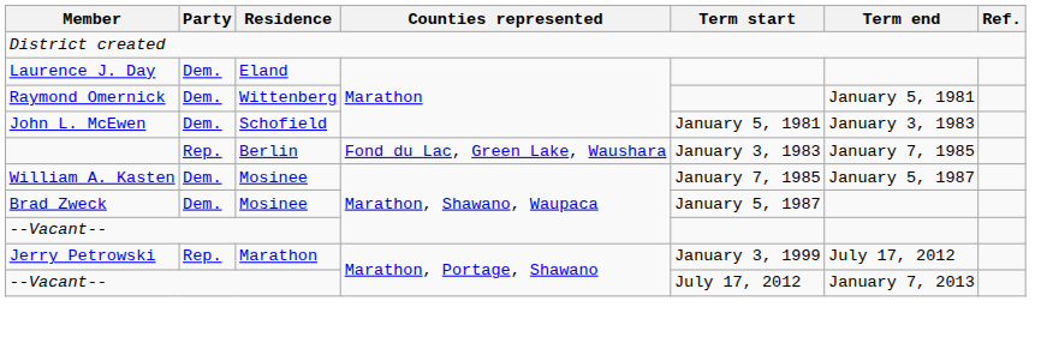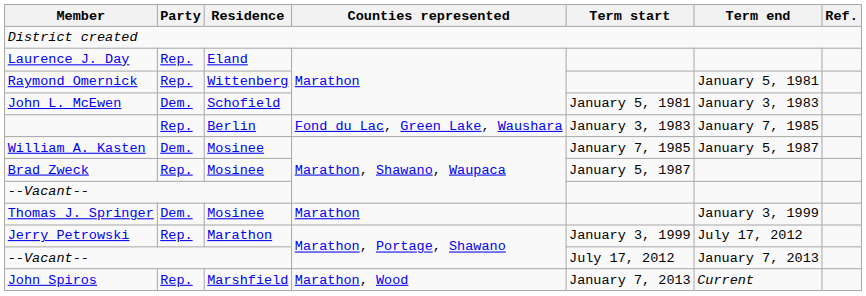 <table class="wikitable">
 <tr>
 <th>Member</th>
 <th>Party</th>
 <th>Residence</th>
 <th>Counties represented</th>
 <th>Term start</th>
 <th>Term end</th>
 <th>Ref.</th>
 </tr>
 <tr>
 <td colspan="7"><em>District created</em></td>
 </tr>
 <tr>
 <td><a href='#'>Laurence J. Day</a></td>
-<td><a href='#'>Dem.</a></td>
+<td><a href='#'>Rep.</a></td>
 <td><a href='#'>Eland</a></td>
 <td rowspan="3"><a href='#'>Marathon</a></td>
 <td></td>
 <td></td>
 <td></td>
 </tr>
 <tr>
 <td><a href='#'>Raymond Omernick</a></td>
-<td><a href='#'>Dem.</a></td>
+<td><a href='#'>Rep.</a></td>
 <td><a href='#'>Wittenberg</a></td>
 <td></td>
 <td>January 5, 1981</td>
 <td></td>
 </tr>
 <tr>
 <td><a href='#'>John L. McEwen</a></td>
 <td><a href='#'>Dem.</a></td>
 <td><a href='#'>Schofield</a></td>
 <td>January 5, 1981</td>
 <td>January 3, 1983</td>
 <td></td>
 </tr>
 <tr>
 <td></td>
 <td><a href='#'>Rep.</a></td>
 <td><a href='#'>Berlin</a></td>
 <td><a href='#'>Fond du Lac</a>, <a href='#'>Green Lake</a>, <a href='#'>Waushara</a></td>
 <td>January 3, 1983</td>
 <td>January 7, 1985</td>
 <td></td>
 </tr>
 <tr>
 <td><a href='#'>William A. Kasten</a></td>
 <td><a href='#'>Dem.</a></td>
 <td><a href='#'>Mosinee</a></td>
 <td rowspan="3"><a href='#'>Marathon</a>, <a href='#'>Shawano</a>, <a href='#'>Waupaca</a></td>
 <td>January 7, 1985</td>
 <td>January 5, 1987</td>
 <td></td>
 </tr>
 <tr>
 <td><a href='#'>Brad Zweck</a></td>
-<td><a href='#'>Dem.</a></td>
+<td><a href='#'>Rep.</a></td>
 <td><a href='#'>Mosinee</a></td>
 <td>January 5, 1987</td>
 <td></td>
 <td></td>
 </tr>
 <tr>
 <td colspan="3"><em>--Vacant--</em></td>
 <td></td>
 <td></td>
+<td></td>
+</tr>
+<tr>
+<td><a href='#'>Thomas J. Springer</a></td>
+<td><a href='#'>Dem.</a></td>
+<td><a href='#'>Mosinee</a></td>
+<td><a href='#'>Marathon</a></td>
+<td></td>
+<td>January 3, 1999</td>
 <td></td>
 </tr>
 <tr>
 <td><a href='#'>Jerry Petrowski</a></td>
 <td><a href='#'>Rep.</a></td>
 <td><a href='#'>Marathon</a></td>
 <td rowspan="2"><a href='#'>Marathon</a>, <a href='#'>Portage</a>, <a href='#'>Shawano</a></td>
 <td>January 3, 1999</td>
 <td>July 17, 2012</td>
 <td></td>
 </tr>
 <tr>
 <td colspan="3"><em>--Vacant--</em></td>
 <td>July 17, 2012</td>
 <td>January 7, 2013</td>
 <td></td>
 </tr>
+<tr>
+<td><a href='#'>John Spiros</a></td>
+<td><a href='#'>Rep.</a></td>
+<td><a href='#'>Marshfield</a></td>
+<td><a href='#'>Marathon</a>, <a href='#'>Wood</a></td>
+<td>January 7, 2013</td>
+<td><em>Current</em></td>
+<td></td>
+</tr>
 </table>
